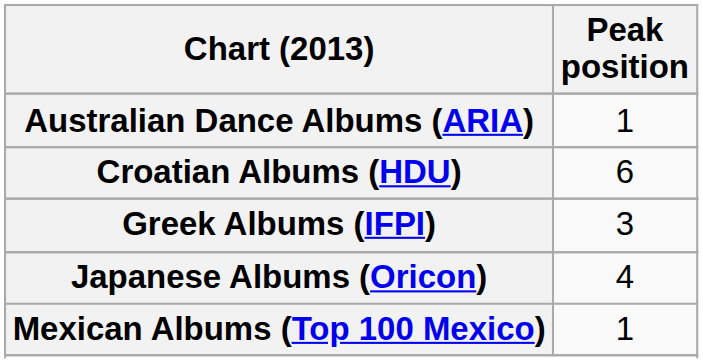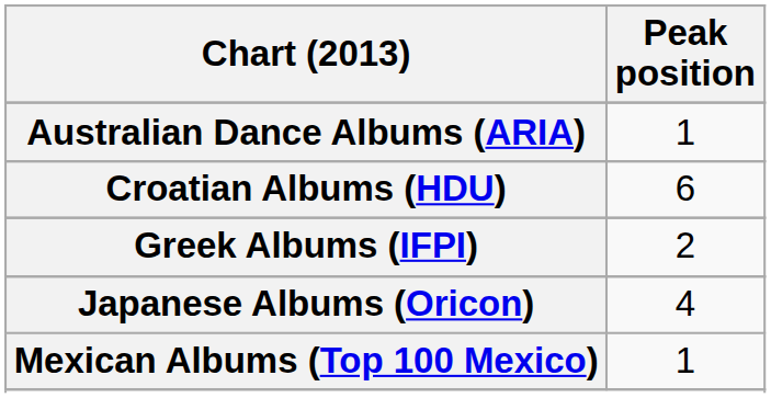 <table class="wikitable sortable plainrowheaders" style="text-align:center">
 <tr>
 <th scope="col">Chart (2013)</th>
 <th scope="col">Peak<br>position</th>
 </tr>
 <tr>
 </tr>
 <tr>
 <th scope="row">Australian Dance Albums (<a href='#'>ARIA</a>)</th>
 <td>1</td>
 </tr>
 <tr>
 </tr>
 <tr>
 </tr>
 <tr>
 </tr>
 <tr>
 </tr>
 <tr>
 <th scope="row">Croatian Albums (<a href='#'>HDU</a>)</th>
 <td>6</td>
 </tr>
 <tr>
 </tr>
 <tr>
 </tr>
 <tr>
 </tr>
 <tr>
 </tr>
 <tr>
 </tr>
 <tr>
 </tr>
 <tr>
 <th scope="row">Greek Albums (<a href='#'>IFPI</a>)</th>
-<td>3</td>
+<td>2</td>
 </tr>
 <tr>
 </tr>
 <tr>
 </tr>
 <tr>
 </tr>
 <tr>
 <th scope="row">Japanese Albums (<a href='#'>Oricon</a>)</th>
 <td>4</td>
 </tr>
 <tr>
 <th scope="row">Mexican Albums (<a href='#'>Top 100 Mexico</a>)</th>
 <td>1</td>
 </tr>
 <tr>
 </tr>
 <tr>
 </tr>
 <tr>
 </tr>
 <tr>
 </tr>
 <tr>
 </tr>
 <tr>
 </tr>
 <tr>
 </tr>
 <tr>
 </tr>
 <tr>
 </tr>
 <tr>
 </tr>
 <tr>
 </tr>
 <tr>
 </tr>
 </table>
